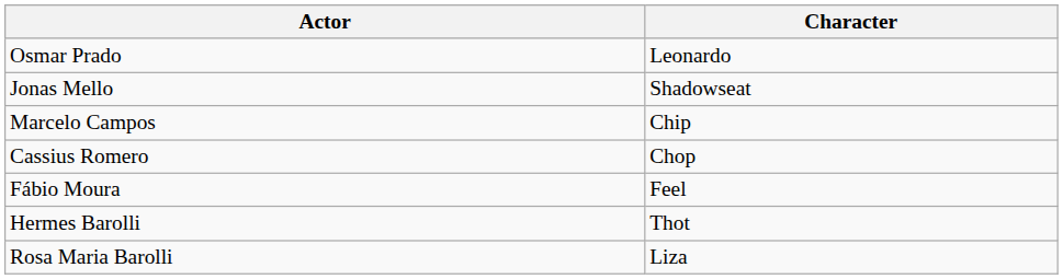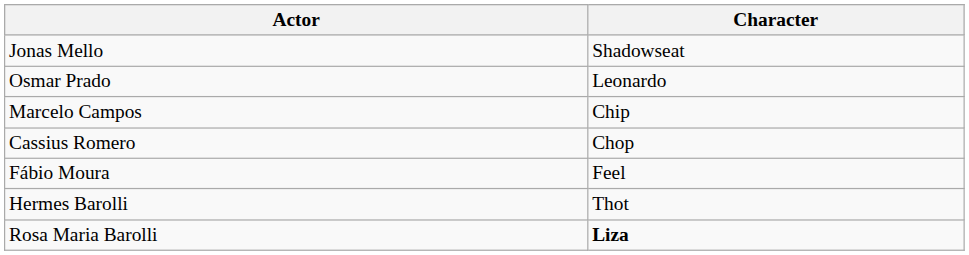 <table class="wikitable" width="40%">
 <tr bgcolor="#CCCCCC">
 <th>Actor</th>
 <th><strong>Character</strong></th>
 </tr>
 <tr>
+<td>Jonas Mello</td>
+<td>Shadowseat</td>
+</tr>
+<tr>
 <td>Osmar Prado</td>
 <td>Leonardo</td>
-</tr>
-<tr>
-<td>Jonas Mello</td>
-<td>Shadowseat</td>
 </tr>
 <tr>
 <td>Marcelo Campos</td>
 <td>Chip</td>
 </tr>
 <tr>
 <td>Cassius Romero</td>
 <td>Chop</td>
 </tr>
 <tr>
 <td>Fábio Moura</td>
 <td>Feel</td>
 </tr>
 <tr>
 <td>Hermes Barolli</td>
 <td>Thot</td>
 </tr>
 <tr>
 <td>Rosa Maria Barolli</td>
-<td>Liza</td>
+<td><strong>Liza</strong></td>
 </tr>
 </table>
